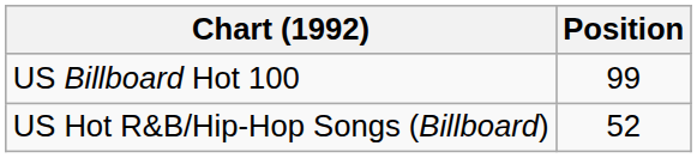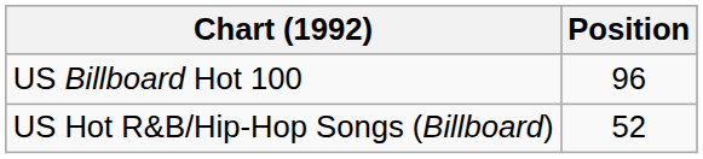 <table class="wikitable sortable">
 <tr>
 <th>Chart (1992)</th>
 <th>Position</th>
 </tr>
 <tr>
 <td>US <em>Billboard</em> Hot 100</td>
-<td align="center">99</td>
+<td align="center">96</td>
 </tr>
 <tr>
 <td>US Hot R&B/Hip-Hop Songs (<em>Billboard</em>)</td>
 <td align="center">52</td>
 </tr>
 </table>
